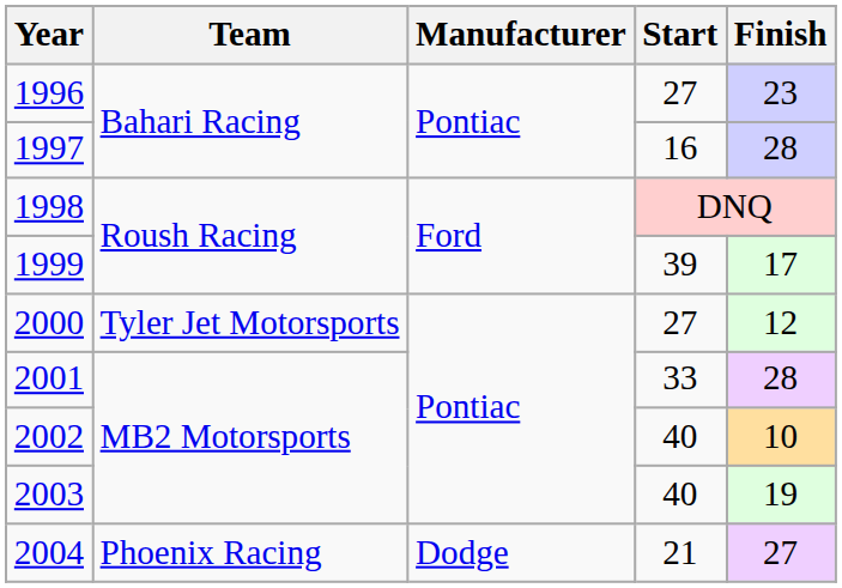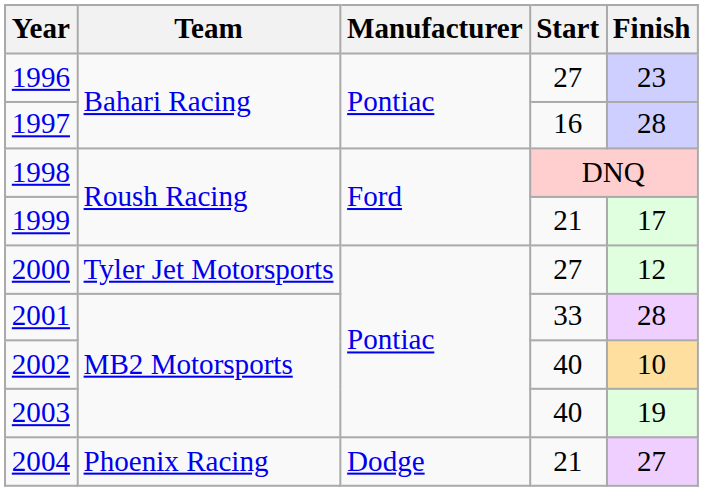 <table class="wikitable" style="font-size: 90%;">
 <tr>
 <th>Year</th>
 <th>Team</th>
 <th>Manufacturer</th>
 <th>Start</th>
 <th>Finish</th>
 </tr>
 <tr>
 <td><a href='#'>1996</a></td>
 <td rowspan=2><a href='#'>Bahari Racing</a></td>
 <td rowspan=2><a href='#'>Pontiac</a></td>
 <td align=center>27</td>
 <td align=center style="background:#CFCFFF;">23</td>
 </tr>
 <tr>
 <td><a href='#'>1997</a></td>
 <td align=center>16</td>
 <td align=center style="background:#CFCFFF;">28</td>
 </tr>
 <tr>
 <td><a href='#'>1998</a></td>
 <td rowspan=2><a href='#'>Roush Racing</a></td>
 <td rowspan=2><a href='#'>Ford</a></td>
 <td align=center colspan=2 style="background:#FFCFCF;">DNQ</td>
 </tr>
 <tr>
 <td><a href='#'>1999</a></td>
-<td align=center>39</td>
+<td align=center>21</td>
 <td align=center style="background:#DFFFDF;">17</td>
 </tr>
 <tr>
 <td><a href='#'>2000</a></td>
 <td><a href='#'>Tyler Jet Motorsports</a></td>
 <td rowspan=4><a href='#'>Pontiac</a></td>
 <td align=center>27</td>
 <td align=center style="background:#DFFFDF;">12</td>
 </tr>
 <tr>
 <td><a href='#'>2001</a></td>
 <td rowspan=3><a href='#'>MB2 Motorsports</a></td>
 <td align=center>33</td>
 <td align=center style="background:#EFCFFF;">28</td>
 </tr>
 <tr>
 <td><a href='#'>2002</a></td>
 <td align=center>40</td>
 <td align=center style="background:#FFDF9F;">10</td>
 </tr>
 <tr>
 <td><a href='#'>2003</a></td>
 <td align=center>40</td>
 <td align=center style="background:#DFFFDF;">19</td>
 </tr>
 <tr>
 <td><a href='#'>2004</a></td>
 <td><a href='#'>Phoenix Racing</a></td>
 <td><a href='#'>Dodge</a></td>
 <td align=center>21</td>
 <td align=center style="background:#EFCFFF;">27</td>
 </tr>
 </table>
